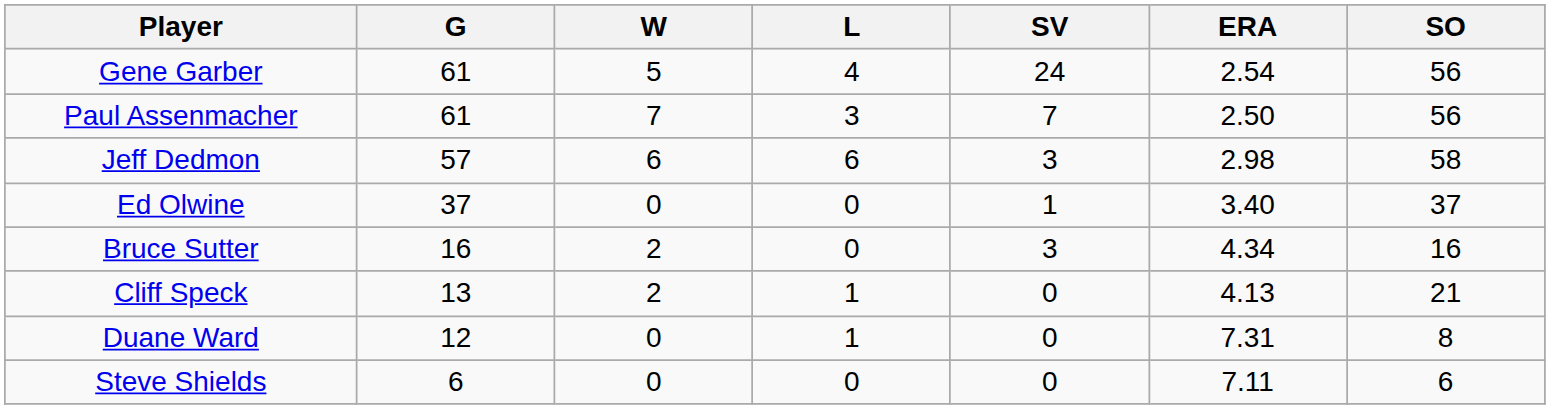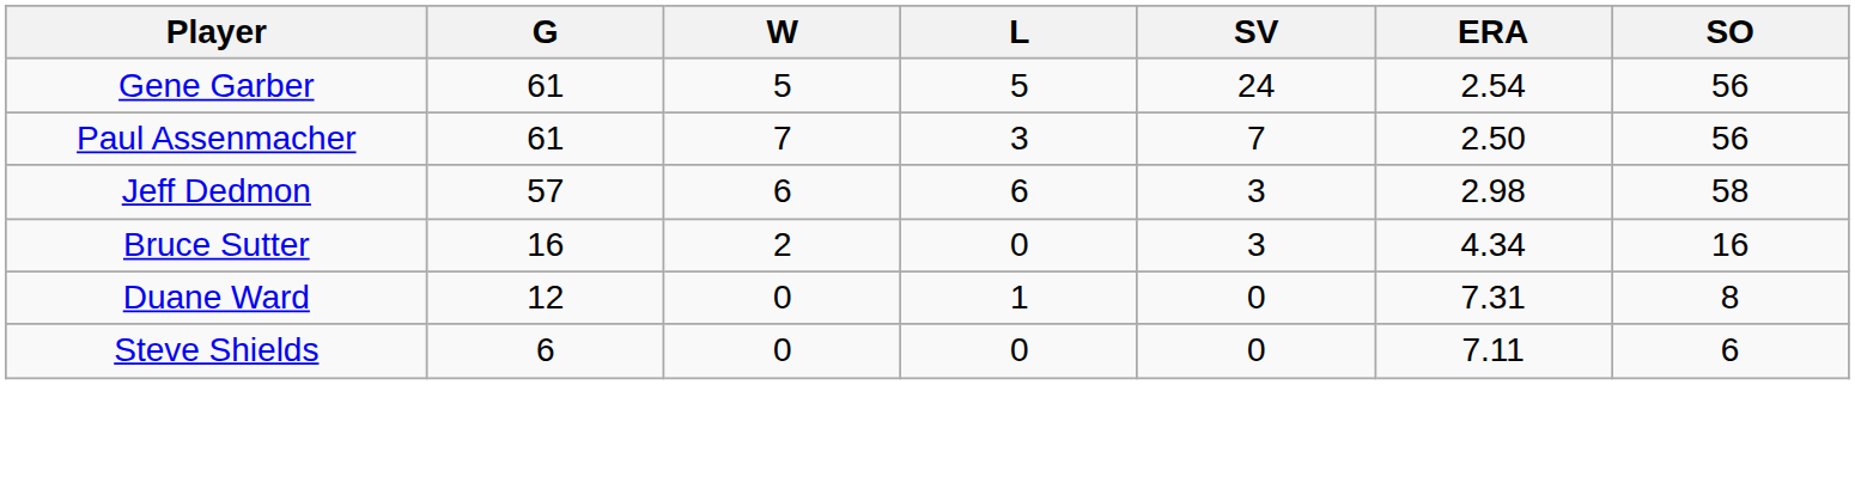 <table class="wikitable sortable">
 <tr>
 <th bgcolor="#DDDDFF" width="16%">Player</th>
 <th bgcolor="#DDDDFF" width="9%">G</th>
 <th bgcolor="#DDDDFF" width="9%">W</th>
 <th bgcolor="#DDDDFF" width="9%">L</th>
 <th bgcolor="#DDDDFF" width="9%">SV</th>
 <th bgcolor="#DDDDFF" width="9%">ERA</th>
 <th bgcolor="#DDDDFF" width="9%">SO</th>
 </tr>
 <tr align="center">
 <td><a href='#'>Gene Garber</a></td>
 <td>61</td>
 <td>5</td>
-<td>4</td>
+<td>5</td>
 <td>24</td>
 <td>2.54</td>
 <td>56</td>
 </tr>
 <tr align=center>
 <td><a href='#'>Paul Assenmacher</a></td>
 <td>61</td>
 <td>7</td>
 <td>3</td>
 <td>7</td>
 <td>2.50</td>
 <td>56</td>
 </tr>
 <tr align=center>
 <td><a href='#'>Jeff Dedmon</a></td>
 <td>57</td>
 <td>6</td>
 <td>6</td>
 <td>3</td>
 <td>2.98</td>
 <td>58</td>
 </tr>
 <tr align=center>
-<td><a href='#'>Ed Olwine</a></td>
-<td>37</td>
-<td>0</td>
-<td>0</td>
-<td>1</td>
-<td>3.40</td>
-<td>37</td>
-</tr>
-<tr align=center>
 <td><a href='#'>Bruce Sutter</a></td>
 <td>16</td>
 <td>2</td>
 <td>0</td>
 <td>3</td>
 <td>4.34</td>
 <td>16</td>
-</tr>
-<tr align=center>
-<td><a href='#'>Cliff Speck</a></td>
-<td>13</td>
-<td>2</td>
-<td>1</td>
-<td>0</td>
-<td>4.13</td>
-<td>21</td>
 </tr>
 <tr align=center>
 <td><a href='#'>Duane Ward</a></td>
 <td>12</td>
 <td>0</td>
 <td>1</td>
 <td>0</td>
 <td>7.31</td>
 <td>8</td>
 </tr>
 <tr align=center>
 <td><a href='#'>Steve Shields</a></td>
 <td>6</td>
 <td>0</td>
 <td>0</td>
 <td>0</td>
 <td>7.11</td>
 <td>6</td>
 </tr>
 </table>
